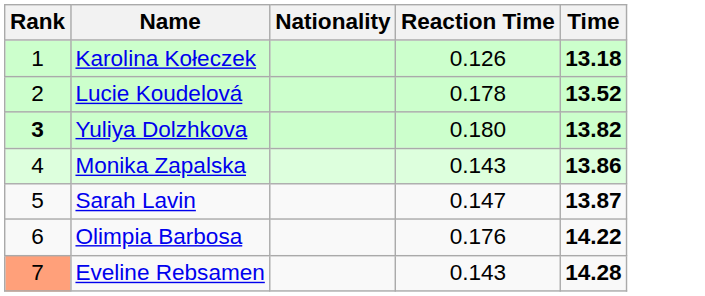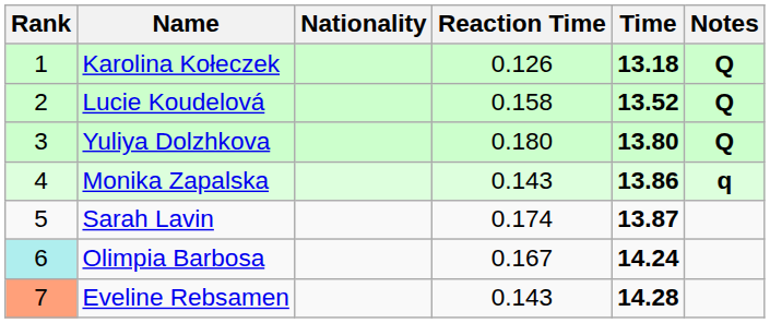 <table class="wikitable sortable" style="text-align:center">
 <tr>
 <th>Rank</th>
 <th>Name</th>
 <th>Nationality</th>
 <th>Reaction Time</th>
 <th>Time</th>
+<th>Notes</th>
 </tr>
 <tr bgcolor=ccffcc>
 <td>1</td>
 <td align=left><a href='#'>Karolina Kołeczek</a></td>
 <td align=left></td>
 <td>0.126</td>
 <td><strong>13.18</strong></td>
+<td><strong>Q</strong></td>
 </tr>
 <tr bgcolor=ccffcc>
 <td>2</td>
 <td align=left><a href='#'>Lucie Koudelová</a></td>
 <td align=left></td>
-<td>0.178</td>
+<td>0.158</td>
 <td><strong>13.52</strong></td>
+<td><strong>Q</strong></td>
 </tr>
 <tr bgcolor=ccffcc>
-<td><strong>3</strong></td>
+<td>3</td>
 <td align=left><a href='#'>Yuliya Dolzhkova</a></td>
 <td align=left></td>
 <td>0.180</td>
-<td><strong>13.82</strong></td>
+<td><strong>13.80</strong></td>
+<td><strong>Q</strong></td>
 </tr>
 <tr bgcolor=ddffdd>
 <td>4</td>
 <td align=left><a href='#'>Monika Zapalska</a></td>
 <td align=left></td>
 <td>0.143</td>
 <td><strong>13.86</strong></td>
+<td><strong>q</strong></td>
 </tr>
 <tr>
 <td>5</td>
 <td align=left><a href='#'>Sarah Lavin</a></td>
 <td align=left></td>
-<td>0.147</td>
+<td>0.174</td>
 <td><strong>13.87</strong></td>
+<td></td>
 </tr>
 <tr>
-<td>6</td>
+<td style="background: paleturquoise;">6</td>
 <td align=left><a href='#'>Olimpia Barbosa</a></td>
 <td align=left></td>
-<td>0.176</td>
-<td><strong>14.22</strong></td>
+<td>0.167</td>
+<td><strong>14.24</strong></td>
+<td></td>
 </tr>
 <tr>
 <td style="background: lightsalmon;">7</td>
 <td align=left><a href='#'>Eveline Rebsamen</a></td>
 <td align=left></td>
 <td>0.143</td>
 <td><strong>14.28</strong></td>
+<td></td>
 </tr>
 </table>
